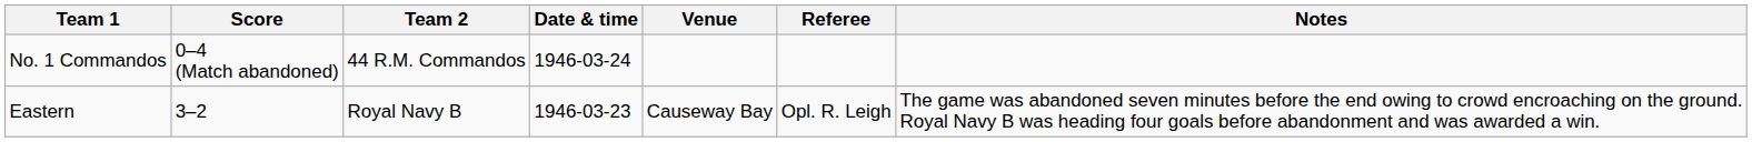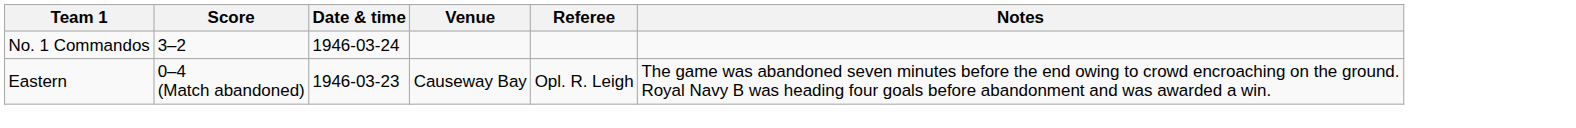 <table class="wikitable">
 <tr>
 <th>Team 1</th>
 <th>Score</th>
-<th>Team 2</th>
 <th>Date & time</th>
 <th>Venue</th>
 <th>Referee</th>
 <th>Notes</th>
 </tr>
 <tr>
 <td>No. 1 Commandos</td>
-<td>0–4<br>(Match abandoned)</td>
-<td>44 R.M. Commandos</td>
+<td>3–2</td>
 <td>1946-03-24</td>
 <td></td>
 <td></td>
 <td></td>
 </tr>
 <tr>
 <td>Eastern</td>
-<td>3–2</td>
-<td>Royal Navy B</td>
+<td>0–4<br>(Match abandoned)</td>
 <td>1946-03-23</td>
 <td>Causeway Bay</td>
 <td>Opl. R. Leigh</td>
 <td>The game was abandoned seven minutes before the end owing to crowd encroaching on the ground.<br> Royal Navy B was heading four goals before abandonment and was awarded a win.</td>
 </tr>
 </table>
